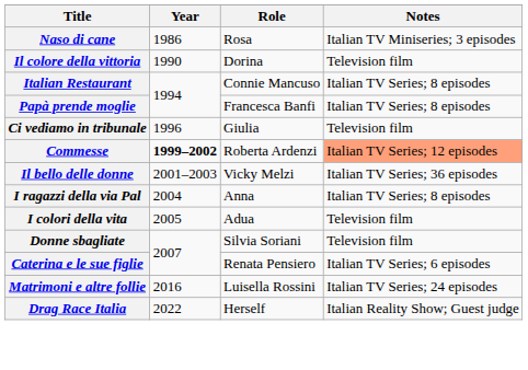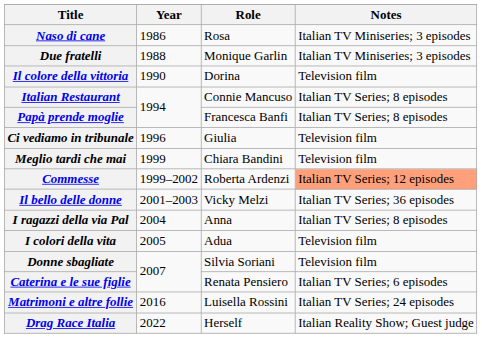 <table class="wikitable">
 <tr>
 </tr>
 <tr>
 <th>Title</th>
 <th>Year</th>
 <th>Role</th>
 <th>Notes</th>
 </tr>
 <tr>
 <th><em><a href='#'>Naso di cane</a></em></th>
 <td>1986</td>
 <td>Rosa</td>
+<td>Italian TV Miniseries; 3 episodes</td>
+</tr>
+<tr>
+<th><em>Due fratelli</em></th>
+<td>1988</td>
+<td>Monique Garlin</td>
 <td>Italian TV Miniseries; 3 episodes</td>
 </tr>
 <tr>
 <th><em><a href='#'>Il colore della vittoria</a></em></th>
 <td>1990</td>
 <td>Dorina</td>
 <td>Television film</td>
 </tr>
 <tr>
 <th><em><a href='#'>Italian Restaurant</a></em></th>
 <td rowspan="2">1994</td>
 <td>Connie Mancuso</td>
 <td>Italian TV Series; 8 episodes</td>
 </tr>
 <tr>
 <th><em><a href='#'>Papà prende moglie</a></em></th>
 <td>Francesca Banfi</td>
 <td>Italian TV Series; 8 episodes</td>
 </tr>
 <tr>
 <th><em>Ci vediamo in tribunale</em></th>
 <td>1996</td>
 <td>Giulia</td>
 <td>Television film</td>
 </tr>
 <tr>
+<th><em>Meglio tardi che mai</em></th>
+<td>1999</td>
+<td>Chiara Bandini</td>
+<td>Television film</td>
+</tr>
+<tr>
 <th><em><a href='#'>Commesse</a></em></th>
-<td><strong>1999–2002</strong></td>
+<td>1999–2002</td>
 <td>Roberta Ardenzi</td>
 <td style="background: lightsalmon;">Italian TV Series; 12 episodes</td>
 </tr>
 <tr>
 <th><em><a href='#'>Il bello delle donne</a></em></th>
 <td>2001–2003</td>
 <td>Vicky Melzi</td>
 <td>Italian TV Series; 36 episodes</td>
 </tr>
 <tr>
 <th><em>I ragazzi della via Pal</em></th>
 <td>2004</td>
 <td>Anna</td>
 <td>Italian TV Series; 8 episodes</td>
 </tr>
 <tr>
 <th><em>I colori della vita</em></th>
 <td>2005</td>
 <td>Adua</td>
 <td>Television film</td>
 </tr>
 <tr>
 <th><em>Donne sbagliate</em></th>
 <td rowspan="2">2007</td>
 <td>Silvia Soriani</td>
 <td>Television film</td>
 </tr>
 <tr>
 <th><em><a href='#'>Caterina e le sue figlie</a></em></th>
 <td>Renata Pensiero</td>
 <td>Italian TV Series; 6 episodes</td>
 </tr>
 <tr>
 <th><em><a href='#'>Matrimoni e altre follie</a></em></th>
 <td>2016</td>
 <td>Luisella Rossini</td>
 <td>Italian TV Series; 24 episodes</td>
 </tr>
 <tr>
 <th><em><a href='#'>Drag Race Italia</a></em></th>
 <td>2022</td>
 <td>Herself</td>
 <td>Italian Reality Show; Guest judge</td>
 </tr>
 </table>
